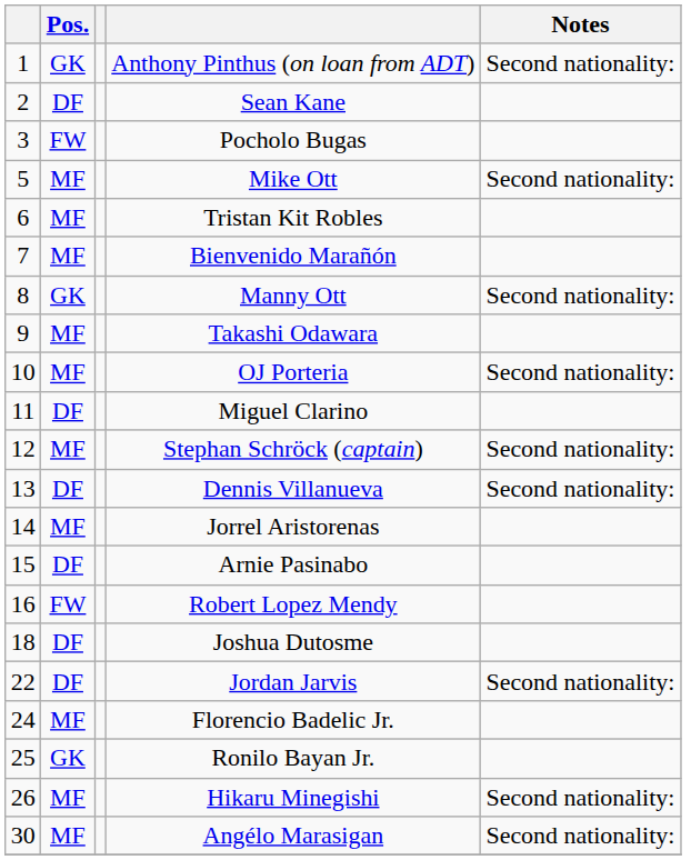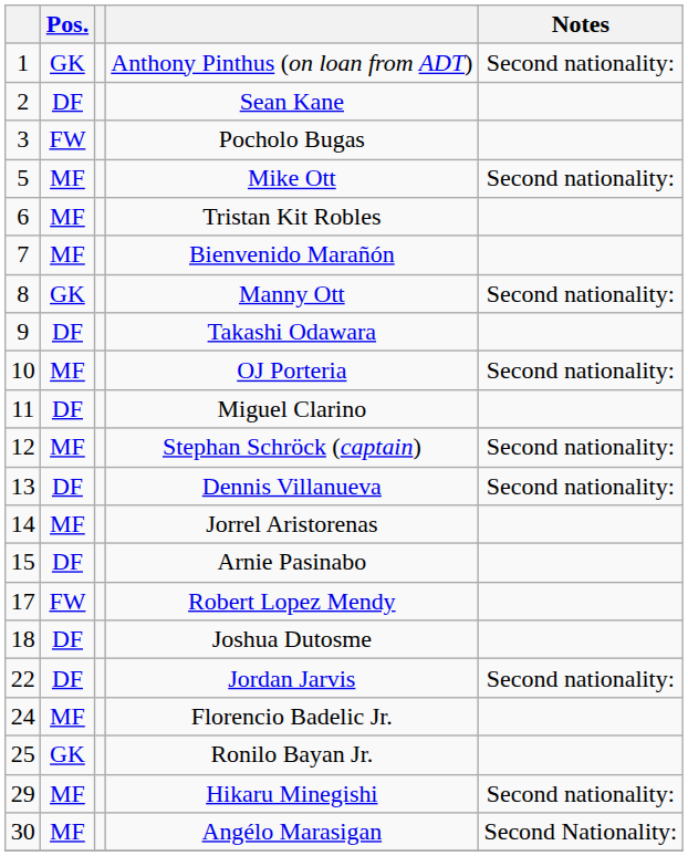 <table class="wikitable" style="text-align:center">
 <tr>
 <th></th>
 <th><a href='#'>Pos.</a></th>
 <th></th>
 <th></th>
 <th>Notes</th>
 </tr>
 <tr>
 <td>1</td>
 <td><a href='#'>GK</a></td>
 <td></td>
 <td><a href='#'>Anthony Pinthus</a> (<em>on loan from <a href='#'>ADT</a></em>)</td>
 <td>Second nationality: </td>
 </tr>
 <tr>
 <td>2</td>
 <td><a href='#'>DF</a></td>
 <td></td>
 <td><a href='#'>Sean Kane</a></td>
 <td></td>
 </tr>
 <tr>
 <td>3</td>
 <td><a href='#'>FW</a></td>
 <td></td>
 <td>Pocholo Bugas</td>
 <td></td>
 </tr>
 <tr>
 <td>5</td>
 <td><a href='#'>MF</a></td>
 <td></td>
 <td><a href='#'>Mike Ott</a></td>
 <td>Second nationality: </td>
 </tr>
 <tr>
 <td>6</td>
 <td><a href='#'>MF</a></td>
 <td></td>
 <td>Tristan Kit Robles</td>
 <td></td>
 </tr>
 <tr>
 <td>7</td>
 <td><a href='#'>MF</a></td>
 <td></td>
 <td><a href='#'>Bienvenido Marañón</a></td>
 <td></td>
 </tr>
 <tr>
 <td>8</td>
 <td><a href='#'>GK</a></td>
 <td></td>
 <td><a href='#'>Manny Ott</a></td>
 <td>Second nationality: </td>
 </tr>
 <tr>
 <td>9</td>
-<td><a href='#'>MF</a></td>
+<td><a href='#'>DF</a></td>
 <td></td>
 <td><a href='#'>Takashi Odawara</a></td>
 <td></td>
 </tr>
 <tr>
 <td>10</td>
 <td><a href='#'>MF</a></td>
 <td></td>
 <td><a href='#'>OJ Porteria</a></td>
 <td>Second nationality: </td>
 </tr>
 <tr>
 <td>11</td>
 <td><a href='#'>DF</a></td>
 <td></td>
 <td>Miguel Clarino</td>
 <td></td>
 </tr>
 <tr>
 <td>12</td>
 <td><a href='#'>MF</a></td>
 <td></td>
 <td><a href='#'>Stephan Schröck</a> (<em><a href='#'>captain</a></em>)</td>
 <td>Second nationality: </td>
 </tr>
 <tr>
 <td>13</td>
 <td><a href='#'>DF</a></td>
 <td></td>
 <td><a href='#'>Dennis Villanueva</a></td>
 <td>Second nationality: </td>
 </tr>
 <tr>
 <td>14</td>
 <td><a href='#'>MF</a></td>
 <td></td>
 <td>Jorrel Aristorenas</td>
 <td></td>
 </tr>
 <tr>
 <td>15</td>
 <td><a href='#'>DF</a></td>
 <td></td>
 <td>Arnie Pasinabo</td>
 <td></td>
 </tr>
 <tr>
-<td>16</td>
+<td>17</td>
 <td><a href='#'>FW</a></td>
 <td></td>
 <td><a href='#'>Robert Lopez Mendy</a></td>
 <td></td>
 </tr>
 <tr>
 <td>18</td>
 <td><a href='#'>DF</a></td>
 <td></td>
 <td>Joshua Dutosme</td>
 <td></td>
 </tr>
 <tr>
 <td>22</td>
 <td><a href='#'>DF</a></td>
 <td></td>
 <td><a href='#'>Jordan Jarvis</a></td>
 <td>Second nationality: </td>
 </tr>
 <tr>
 <td>24</td>
 <td><a href='#'>MF</a></td>
 <td></td>
 <td>Florencio Badelic Jr.</td>
 <td></td>
 </tr>
 <tr>
 <td>25</td>
 <td><a href='#'>GK</a></td>
 <td></td>
 <td>Ronilo Bayan Jr.</td>
 <td></td>
 </tr>
 <tr>
-<td>26</td>
+<td>29</td>
 <td><a href='#'>MF</a></td>
 <td></td>
 <td><a href='#'>Hikaru Minegishi</a></td>
 <td>Second nationality: </td>
 </tr>
 <tr>
 <td>30</td>
 <td><a href='#'>MF</a></td>
 <td></td>
 <td><a href='#'>Angélo Marasigan</a></td>
-<td>Second nationality: </td>
+<td>Second Nationality: </td>
 </tr>
 <tr>
 </tr>
 </table>
